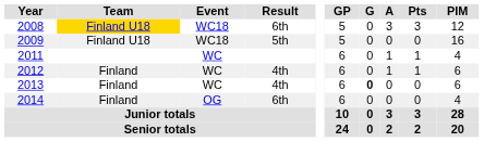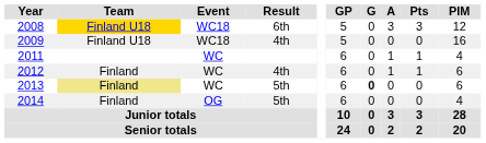 <table border="0" cellpadding="1" cellspacing="0" style="text-align:center; width:40em">
 <tr ALIGN="centre" bgcolor="#e0e0e0">
 <th>Year</th>
 <th>Team</th>
 <th>Event</th>
 <th>Result</th>
 <th rowspan="99" bgcolor="#ffffff"> </th>
 <th>GP</th>
 <th>G</th>
 <th>A</th>
 <th>Pts</th>
 <th>PIM</th>
 </tr>
 <tr>
 <td><a href='#'>2008</a></td>
 <td style="background: gold;"><a href='#'>Finland U18</a></td>
 <td><a href='#'>WC18</a></td>
 <td>6th</td>
 <td>5</td>
 <td>0</td>
 <td>3</td>
 <td>3</td>
 <td>12</td>
 </tr>
 <tr bgcolor="#f0f0f0">
 <td><a href='#'>2009</a></td>
 <td>Finland U18</td>
 <td>WC18</td>
-<td>5th</td>
+<td>4th</td>
 <td>5</td>
 <td>0</td>
 <td>0</td>
 <td>0</td>
 <td>16</td>
 </tr>
 <tr>
 <td><a href='#'>2011</a></td>
 <td></td>
 <td><a href='#'>WC</a></td>
 <td></td>
 <td>6</td>
 <td>0</td>
 <td>1</td>
 <td>1</td>
 <td>4</td>
 </tr>
 <tr bgcolor="#f0f0f0">
 <td><a href='#'>2012</a></td>
 <td>Finland</td>
 <td>WC</td>
 <td>4th</td>
 <td>6</td>
 <td>0</td>
 <td>1</td>
 <td>1</td>
 <td>6</td>
 </tr>
 <tr>
 <td><a href='#'>2013</a></td>
-<td>Finland</td>
+<td style="background: khaki;">Finland</td>
 <td>WC</td>
-<td>4th</td>
+<td>5th</td>
 <td>6</td>
 <td><strong>0</strong></td>
 <td>0</td>
 <td>0</td>
 <td>6</td>
 </tr>
 <tr bgcolor="#f0f0f0">
 <td><a href='#'>2014</a></td>
 <td>Finland</td>
 <td><a href='#'>OG</a></td>
-<td>6th</td>
+<td>5th</td>
 <td>6</td>
 <td>0</td>
 <td>0</td>
 <td>0</td>
 <td>4</td>
 </tr>
 <tr ALIGN="centre" bgcolor="#e0e0e0">
 <th colspan=4>Junior totals</th>
 <th>10</th>
 <th>0</th>
 <th>3</th>
 <th>3</th>
 <th>28</th>
 </tr>
 <tr ALIGN="centre" bgcolor="#e0e0e0">
 <th colspan=4>Senior totals</th>
 <th>24</th>
 <th>0</th>
 <th>2</th>
 <th>2</th>
 <th>20</th>
 </tr>
 </table>
